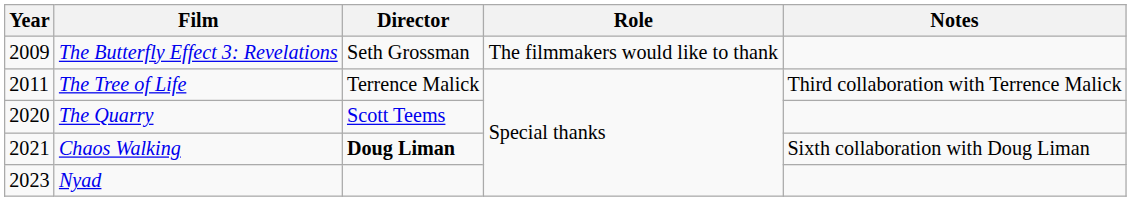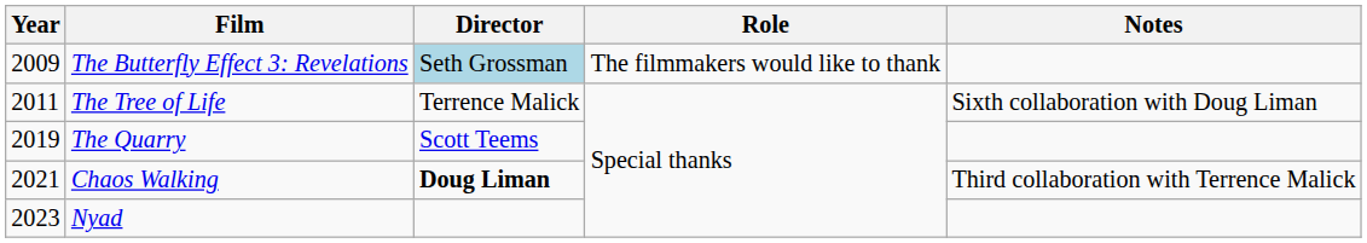 <table class="wikitable">
 <tr>
 <th>Year</th>
 <th>Film</th>
 <th>Director</th>
 <th>Role</th>
 <th>Notes</th>
 </tr>
 <tr>
 <td>2009</td>
 <td><em><a href='#'>The Butterfly Effect 3: Revelations</a></em></td>
-<td>Seth Grossman</td>
+<td style="background: lightblue;">Seth Grossman</td>
 <td>The filmmakers would like to thank</td>
 </tr>
 <tr>
 <td>2011</td>
 <td><em><a href='#'>The Tree of Life</a></em></td>
 <td>Terrence Malick</td>
 <td rowspan=4>Special thanks</td>
-<td>Third collaboration with Terrence Malick</td>
+<td>Sixth collaboration with Doug Liman</td>
 </tr>
 <tr>
-<td>2020</td>
+<td>2019</td>
 <td><em><a href='#'>The Quarry</a></em></td>
 <td><a href='#'>Scott Teems</a></td>
 <td></td>
 </tr>
 <tr>
 <td>2021</td>
 <td><em><a href='#'>Chaos Walking</a></em></td>
 <td><strong>Doug Liman</strong></td>
-<td>Sixth collaboration with Doug Liman</td>
+<td>Third collaboration with Terrence Malick</td>
 </tr>
 <tr>
 <td>2023</td>
 <td><em><a href='#'>Nyad</a></em></td>
 <td></td>
 <td></td>
 </tr>
 </table>
